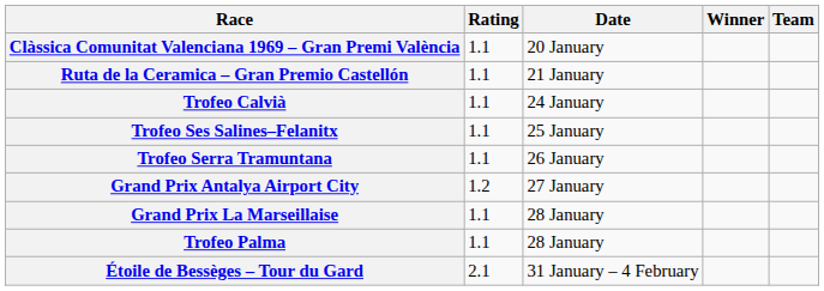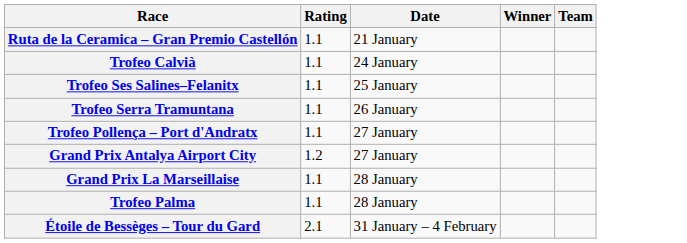 <table class="wikitable plainrowheaders">
 <tr>
 <th scope="col">Race</th>
 <th scope="col">Rating</th>
 <th scope="col">Date</th>
 <th scope="col">Winner</th>
 <th scope="col">Team</th>
-</tr>
-<tr>
-<th scope="row"> <a href='#'>Clàssica Comunitat Valenciana 1969 – Gran Premi València</a></th>
-<td>1.1</td>
-<td>20 January</td>
-<td></td>
-<td></td>
 </tr>
 <tr>
 <th scope="row"> <a href='#'>Ruta de la Ceramica – Gran Premio Castellón</a></th>
 <td>1.1</td>
 <td>21 January</td>
 <td></td>
 <td></td>
 </tr>
 <tr>
 <th scope="row"> <a href='#'>Trofeo Calvià</a></th>
 <td>1.1</td>
 <td>24 January</td>
 <td></td>
 <td></td>
 </tr>
 <tr>
 <th scope="row"> <a href='#'>Trofeo Ses Salines–Felanitx</a></th>
 <td>1.1</td>
 <td>25 January</td>
 <td></td>
 <td></td>
 </tr>
 <tr>
 <th scope="row"> <a href='#'>Trofeo Serra Tramuntana</a></th>
 <td>1.1</td>
 <td>26 January</td>
+<td></td>
+<td></td>
+</tr>
+<tr>
+<th scope="row"> <a href='#'>Trofeo Pollença – Port d'Andratx</a></th>
+<td>1.1</td>
+<td>27 January</td>
 <td></td>
 <td></td>
 </tr>
 <tr>
 <th scope="row"> <a href='#'>Grand Prix Antalya Airport City</a></th>
 <td>1.2</td>
 <td>27 January</td>
 <td></td>
 <td></td>
 </tr>
 <tr>
 <th scope="row"> <a href='#'>Grand Prix La Marseillaise</a></th>
 <td>1.1</td>
 <td>28 January</td>
 <td></td>
 <td></td>
 </tr>
 <tr>
 <th scope="row"> <a href='#'>Trofeo Palma</a></th>
 <td>1.1</td>
 <td>28 January</td>
 <td></td>
 <td></td>
 </tr>
 <tr>
 <th scope="row"> <a href='#'>Étoile de Bessèges – Tour du Gard</a></th>
 <td>2.1</td>
 <td>31 January – 4 February</td>
 <td></td>
 <td></td>
 </tr>
 </table>
